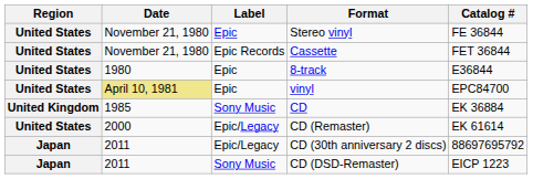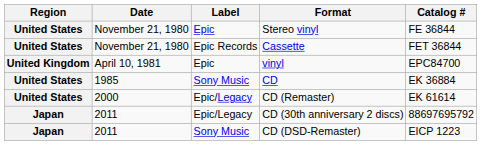 <table class="wikitable plainrowheaders">
 <tr>
 <th scope="col">Region</th>
 <th scope="col">Date</th>
 <th scope="col">Label</th>
 <th scope="col">Format</th>
 <th scope="col">Catalog #</th>
 </tr>
 <tr>
 <th scope="row">United States</th>
 <td>November 21, 1980</td>
 <td><a href='#'>Epic</a></td>
 <td>Stereo <a href='#'>vinyl</a></td>
 <td>FE 36844</td>
 </tr>
 <tr>
 <th scope="row">United States</th>
 <td>November 21, 1980</td>
 <td>Epic Records</td>
 <td><a href='#'>Cassette</a></td>
 <td>FET 36844</td>
 </tr>
 <tr>
-<th scope="row">United States</th>
-<td>1980</td>
-<td>Epic</td>
-<td><a href='#'>8-track</a></td>
-<td>E36844</td>
-</tr>
-<tr>
-<th scope="row">United States</th>
-<td style="background: khaki;">April 10, 1981</td>
+<th scope="row">United Kingdom</th>
+<td>April 10, 1981</td>
 <td>Epic</td>
 <td><a href='#'>vinyl</a></td>
 <td>EPC84700</td>
 </tr>
 <tr>
-<th scope="row">United Kingdom</th>
+<th scope="row">United States</th>
 <td>1985</td>
 <td><a href='#'>Sony Music</a></td>
 <td><a href='#'>CD</a></td>
 <td>EK 36884</td>
 </tr>
 <tr>
 <th scope="row">United States</th>
 <td>2000</td>
 <td>Epic/<a href='#'>Legacy</a></td>
 <td>CD (Remaster)</td>
 <td>EK 61614</td>
 </tr>
 <tr>
 <th scope="row">Japan</th>
 <td>2011</td>
 <td>Epic/Legacy</td>
 <td>CD (30th anniversary 2 discs)</td>
 <td>88697695792</td>
 </tr>
 <tr>
 <th scope="row">Japan</th>
 <td>2011</td>
 <td><a href='#'>Sony Music</a></td>
 <td>CD (DSD-Remaster)</td>
 <td>EICP 1223</td>
 </tr>
 </table>
